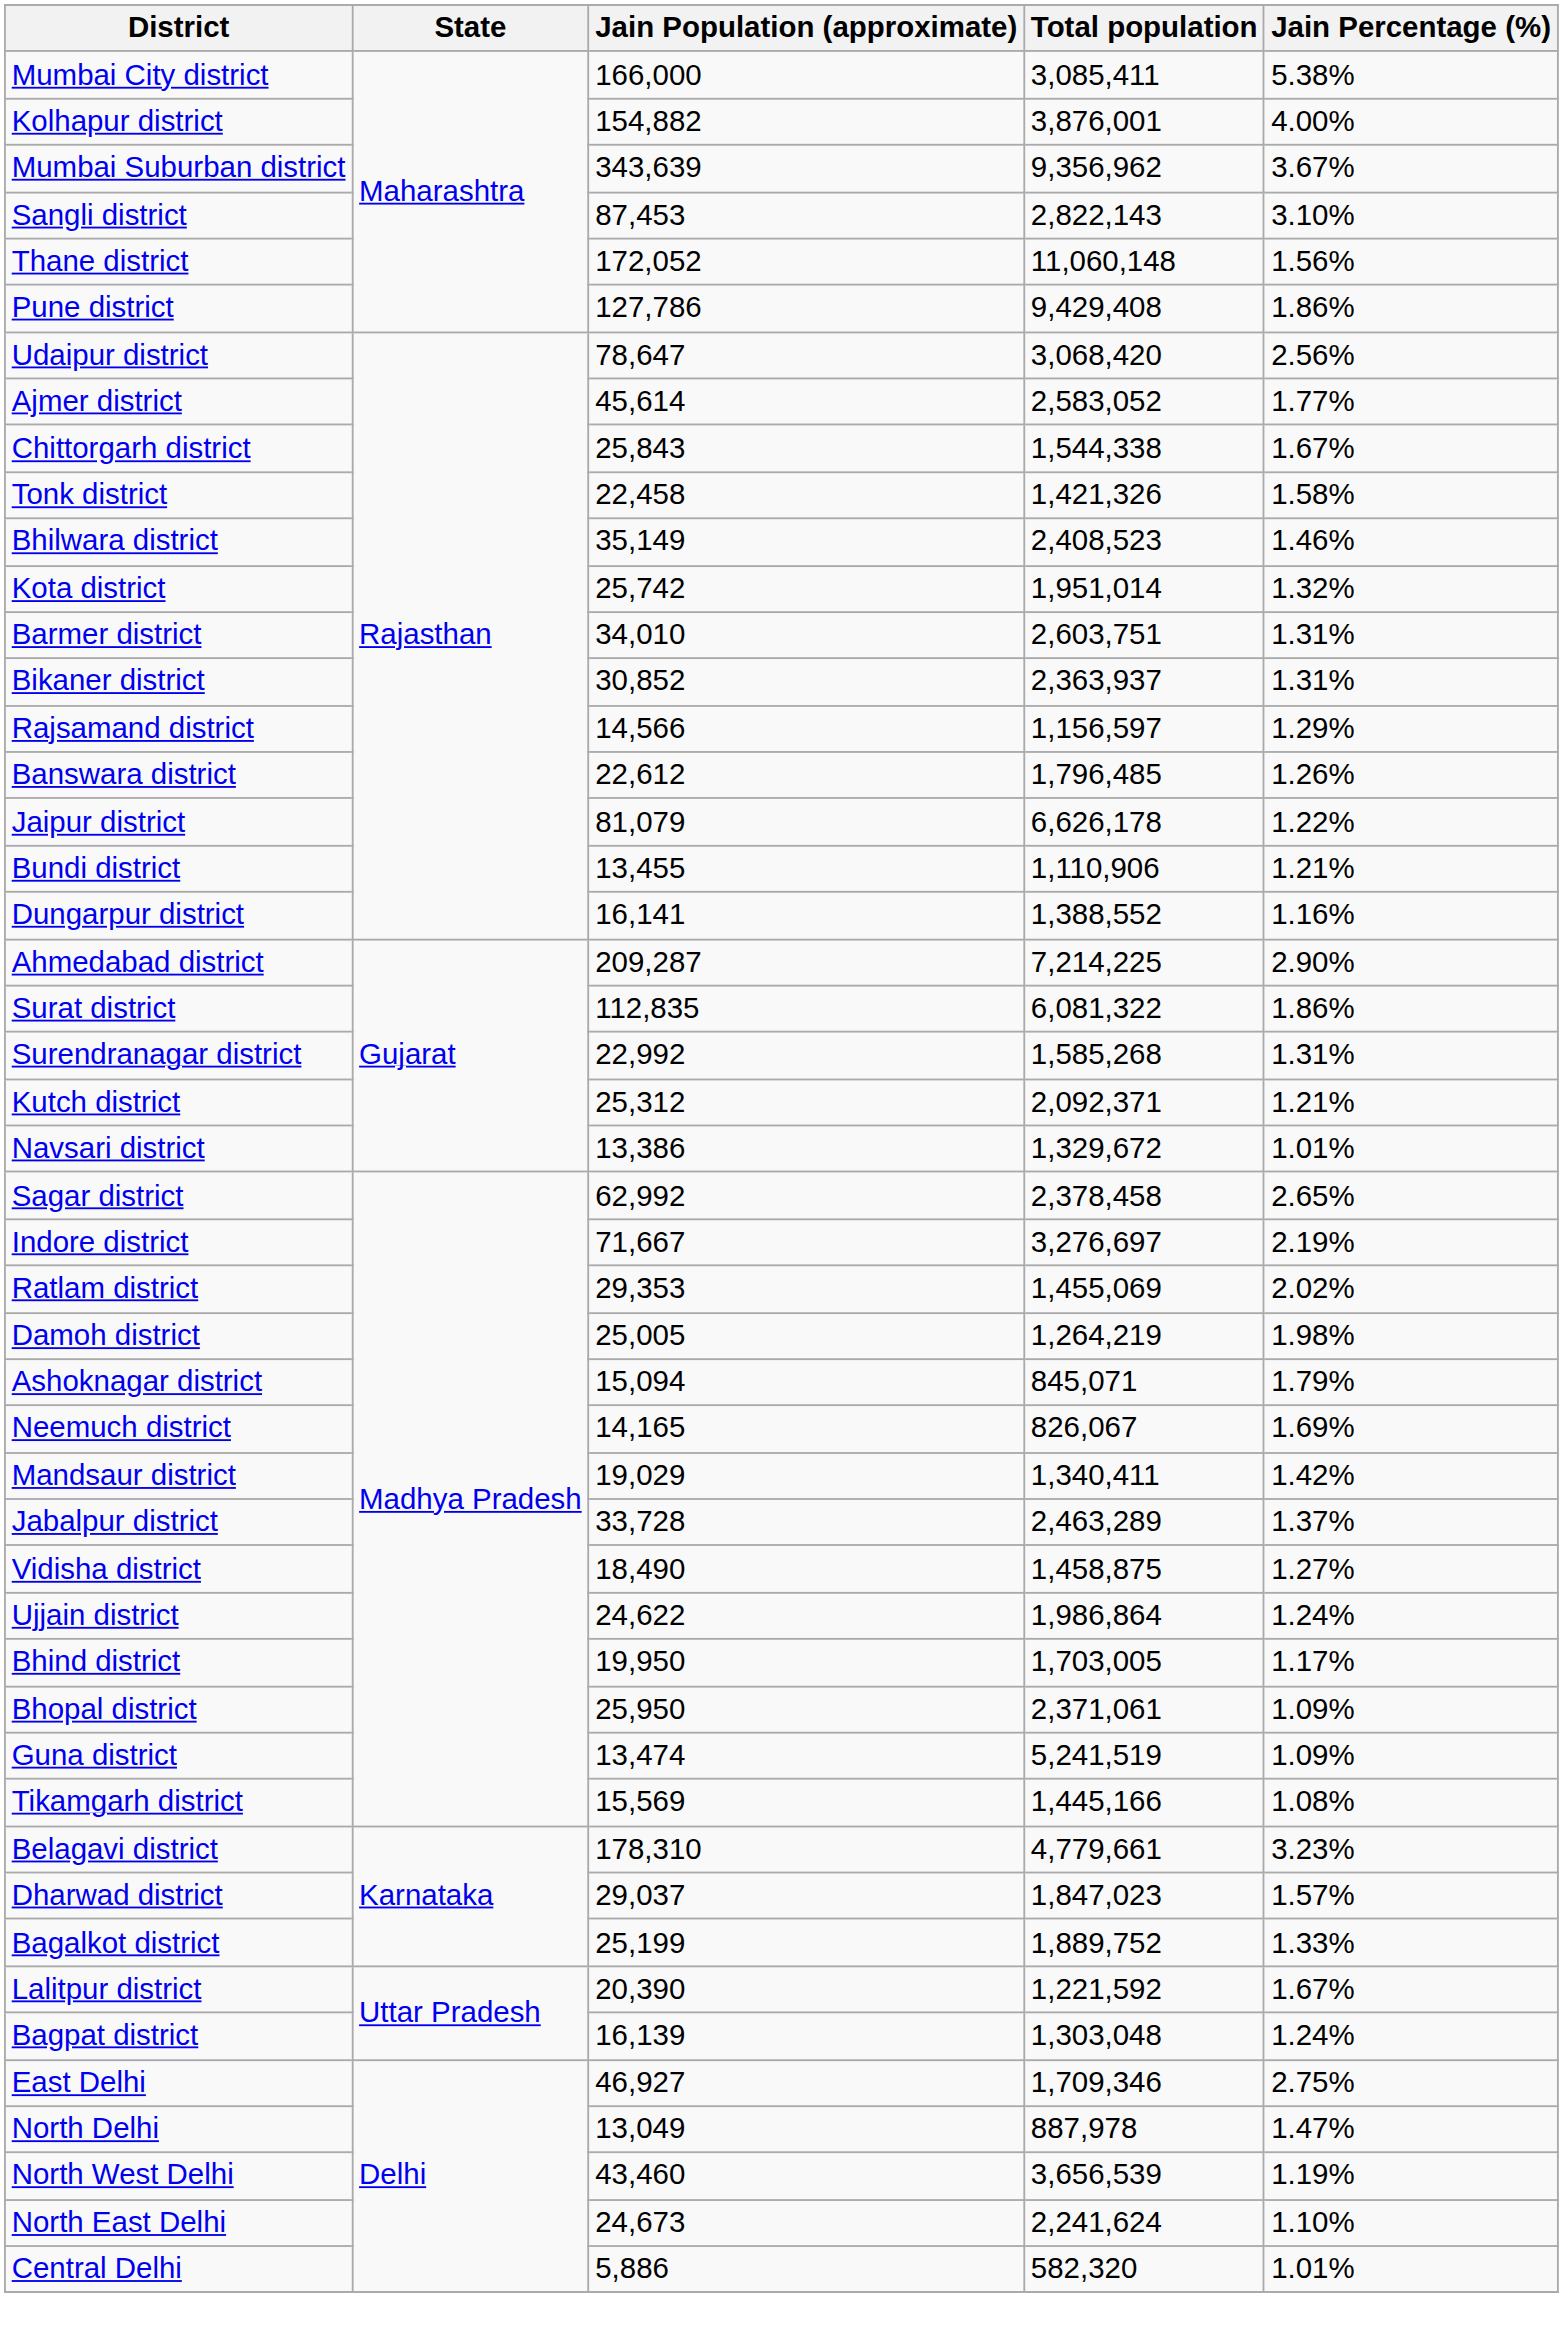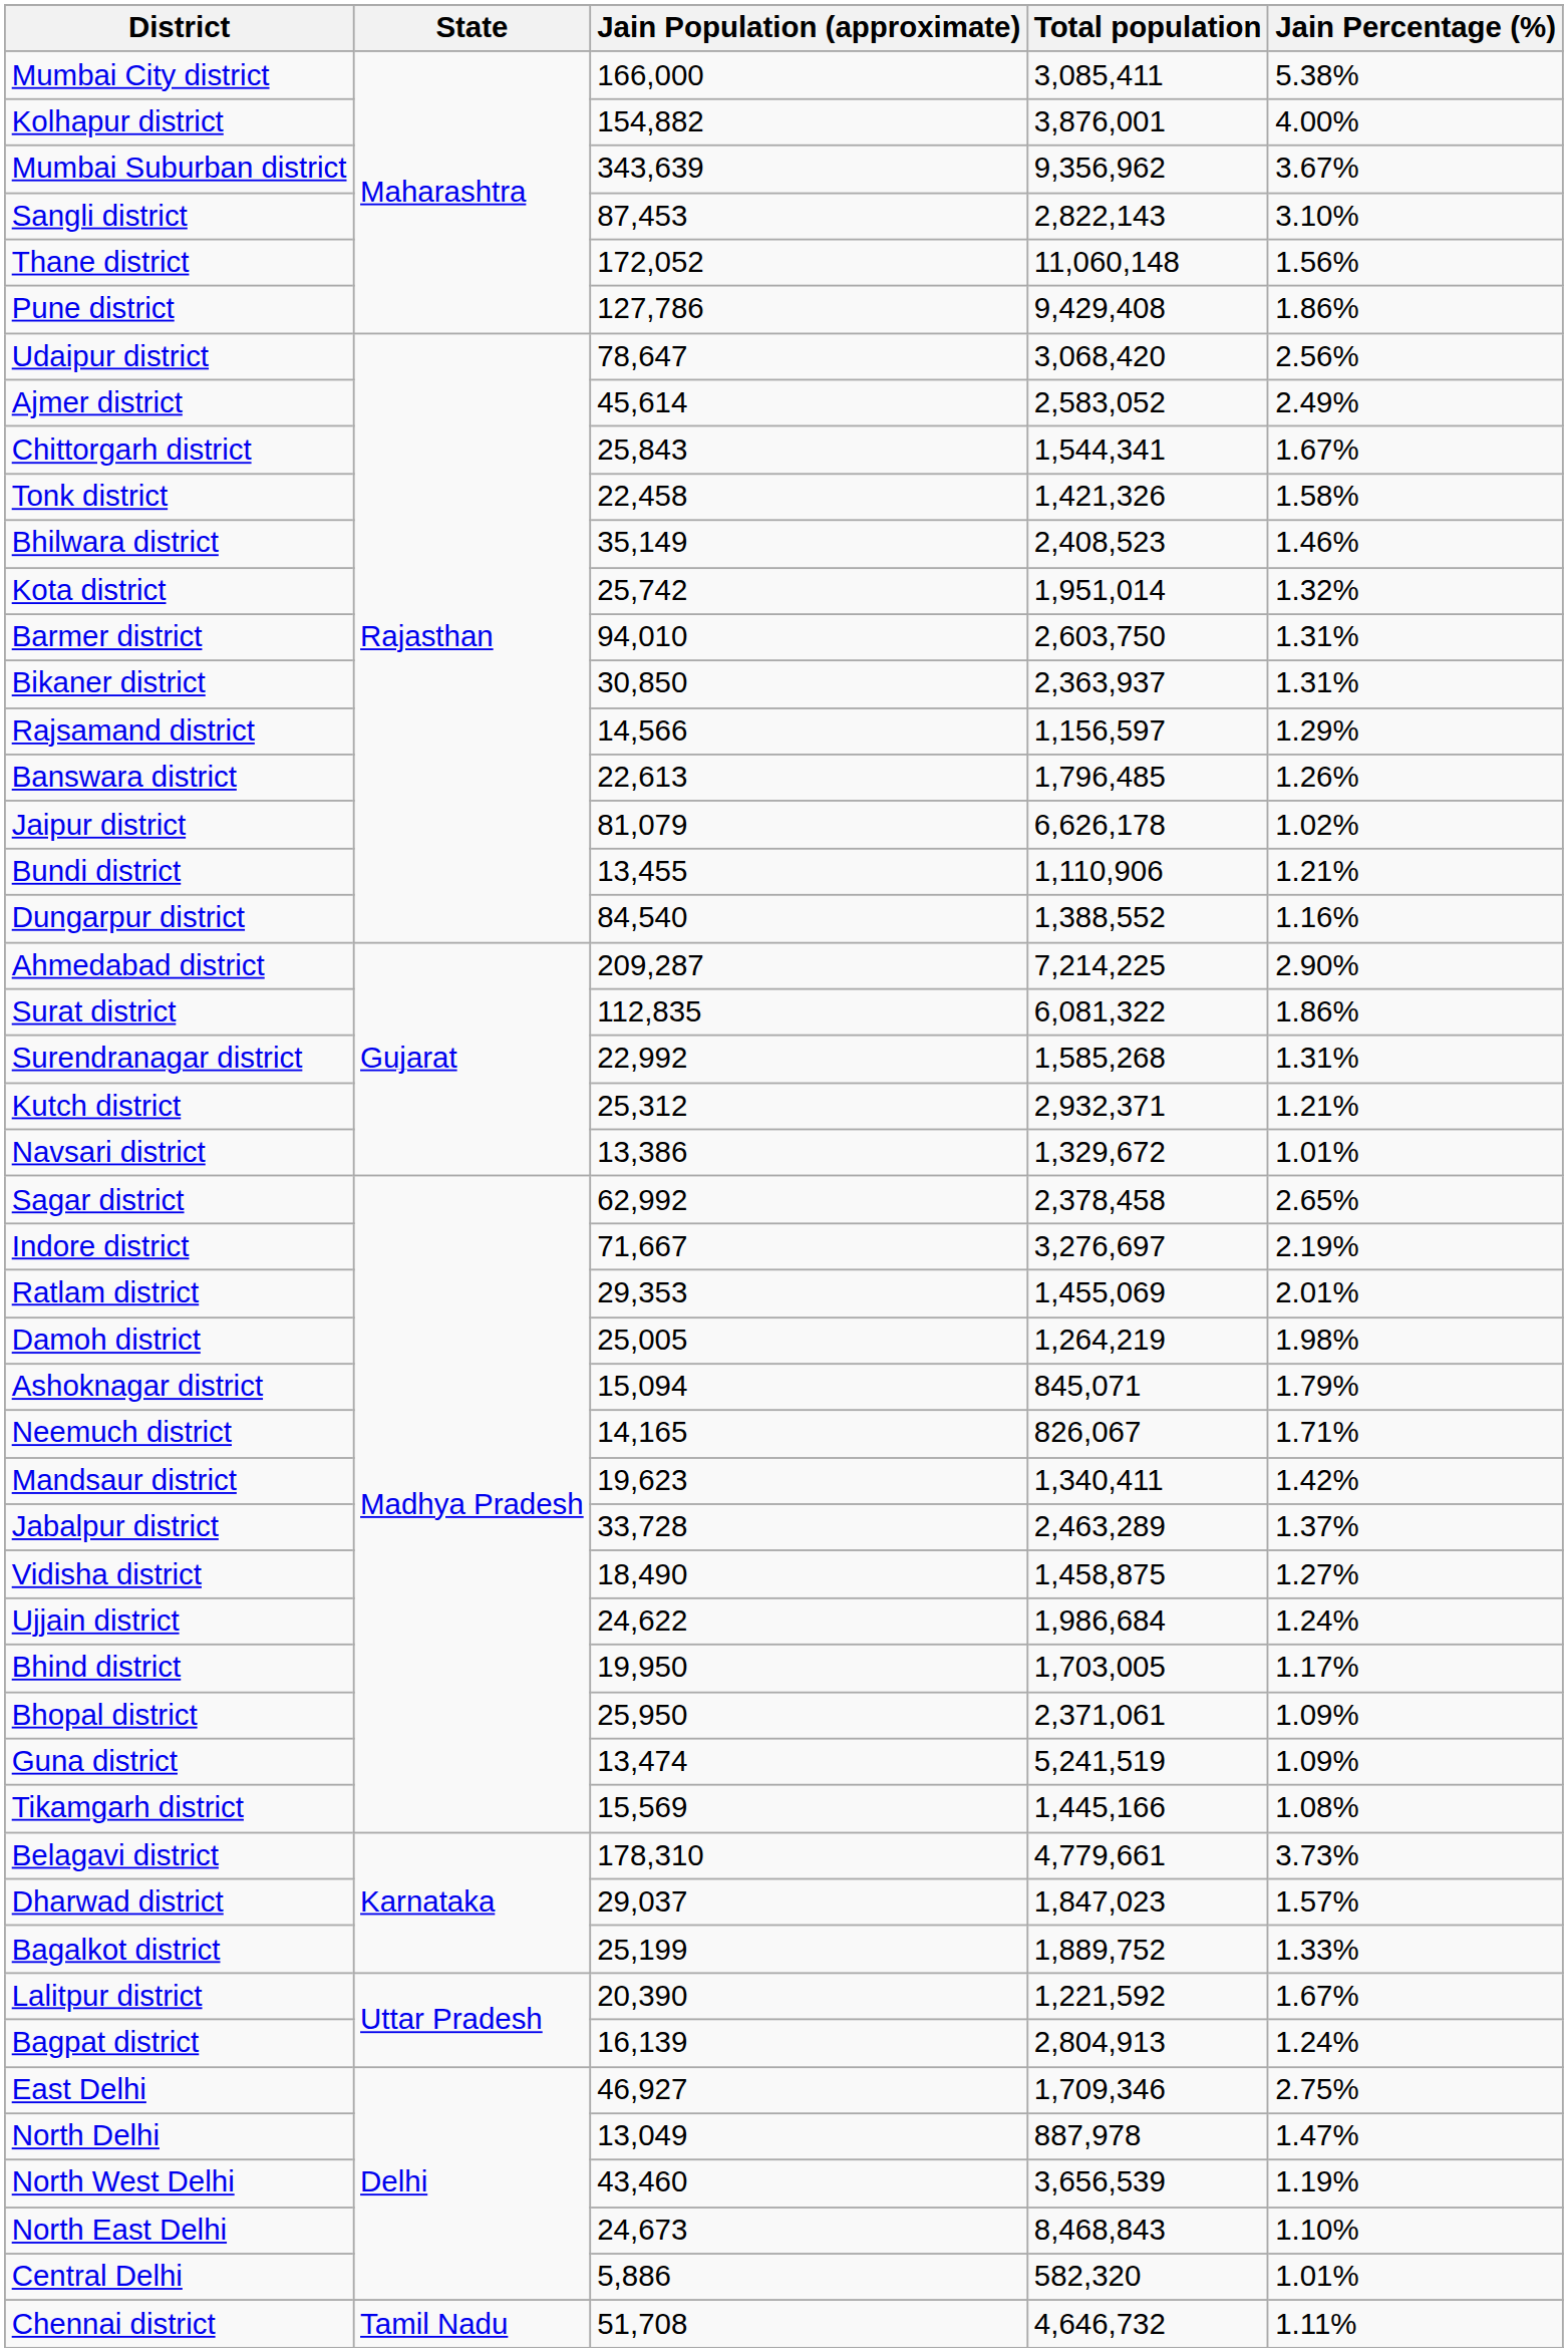 <table class="wikitable sortable" style="text-align:left">
 <tr>
 </tr>
 <tr>
 <th>District</th>
 <th>State</th>
 <th>Jain Population (approximate)</th>
 <th>Total population</th>
 <th>Jain Percentage (%)</th>
 </tr>
 <tr>
 <td><a href='#'>Mumbai City district</a></td>
 <td rowspan="6"><a href='#'>Maharashtra</a></td>
 <td>166,000</td>
 <td>3,085,411</td>
 <td>5.38%</td>
 </tr>
 <tr>
 <td><a href='#'>Kolhapur district</a></td>
 <td>154,882</td>
 <td>3,876,001</td>
 <td>4.00%</td>
 </tr>
 <tr>
 <td><a href='#'>Mumbai Suburban district</a></td>
 <td>343,639</td>
 <td>9,356,962</td>
 <td>3.67%</td>
 </tr>
 <tr>
 <td><a href='#'>Sangli district</a></td>
 <td>87,453</td>
 <td>2,822,143</td>
 <td>3.10%</td>
 </tr>
 <tr>
 <td><a href='#'>Thane district</a></td>
 <td>172,052</td>
 <td>11,060,148</td>
 <td>1.56%</td>
 </tr>
 <tr>
 <td><a href='#'>Pune district</a></td>
 <td>127,786</td>
 <td>9,429,408</td>
 <td>1.86%</td>
 </tr>
 <tr>
 <td><a href='#'>Udaipur district</a></td>
 <td rowspan="13"><a href='#'>Rajasthan</a></td>
 <td>78,647</td>
 <td>3,068,420</td>
 <td>2.56%</td>
 </tr>
 <tr>
 <td><a href='#'>Ajmer district</a></td>
 <td>45,614</td>
 <td>2,583,052</td>
-<td>1.77%</td>
+<td>2.49%</td>
 </tr>
 <tr>
 <td><a href='#'>Chittorgarh district</a></td>
 <td>25,843</td>
-<td>1,544,338</td>
+<td>1,544,341</td>
 <td>1.67%</td>
 </tr>
 <tr>
 <td><a href='#'>Tonk district</a></td>
 <td>22,458</td>
 <td>1,421,326</td>
 <td>1.58%</td>
 </tr>
 <tr>
 <td><a href='#'>Bhilwara district</a></td>
 <td>35,149</td>
 <td>2,408,523</td>
 <td>1.46%</td>
 </tr>
 <tr>
 <td><a href='#'>Kota district</a></td>
 <td>25,742</td>
 <td>1,951,014</td>
 <td>1.32%</td>
 </tr>
 <tr>
 <td><a href='#'>Barmer district</a></td>
-<td>34,010</td>
-<td>2,603,751</td>
+<td>94,010</td>
+<td>2,603,750</td>
 <td>1.31%</td>
 </tr>
 <tr>
 <td><a href='#'>Bikaner district</a></td>
-<td>30,852</td>
+<td>30,850</td>
 <td>2,363,937</td>
 <td>1.31%</td>
 </tr>
 <tr>
 <td><a href='#'>Rajsamand district</a></td>
 <td>14,566</td>
 <td>1,156,597</td>
 <td>1.29%</td>
 </tr>
 <tr>
 <td><a href='#'>Banswara district</a></td>
-<td>22,612</td>
+<td>22,613</td>
 <td>1,796,485</td>
 <td>1.26%</td>
 </tr>
 <tr>
 <td><a href='#'>Jaipur district</a></td>
 <td>81,079</td>
 <td>6,626,178</td>
-<td>1.22%</td>
+<td>1.02%</td>
 </tr>
 <tr>
 <td><a href='#'>Bundi district</a></td>
 <td>13,455</td>
 <td>1,110,906</td>
 <td>1.21%</td>
 </tr>
 <tr>
 <td><a href='#'>Dungarpur district</a></td>
-<td>16,141</td>
+<td>84,540</td>
 <td>1,388,552</td>
 <td>1.16%</td>
 </tr>
 <tr>
 <td><a href='#'>Ahmedabad district</a></td>
 <td rowspan="5"><a href='#'>Gujarat</a></td>
 <td>209,287</td>
 <td>7,214,225</td>
 <td>2.90%</td>
 </tr>
 <tr>
 <td><a href='#'>Surat district</a></td>
 <td>112,835</td>
 <td>6,081,322</td>
 <td>1.86%</td>
 </tr>
 <tr>
 <td><a href='#'>Surendranagar district</a></td>
 <td>22,992</td>
 <td>1,585,268</td>
 <td>1.31%</td>
 </tr>
 <tr>
 <td><a href='#'>Kutch district</a></td>
 <td>25,312</td>
-<td>2,092,371</td>
+<td>2,932,371</td>
 <td>1.21%</td>
 </tr>
 <tr>
 <td><a href='#'>Navsari district</a></td>
 <td>13,386</td>
 <td>1,329,672</td>
 <td>1.01%</td>
 </tr>
 <tr>
 <td><a href='#'>Sagar district</a></td>
 <td rowspan="14"><a href='#'>Madhya Pradesh</a></td>
 <td>62,992</td>
 <td>2,378,458</td>
 <td>2.65%</td>
 </tr>
 <tr>
 <td><a href='#'>Indore district</a></td>
 <td>71,667</td>
 <td>3,276,697</td>
 <td>2.19%</td>
 </tr>
 <tr>
 <td><a href='#'>Ratlam district</a></td>
 <td>29,353</td>
 <td>1,455,069</td>
-<td>2.02%</td>
+<td>2.01%</td>
 </tr>
 <tr>
 <td><a href='#'>Damoh district</a></td>
 <td>25,005</td>
 <td>1,264,219</td>
 <td>1.98%</td>
 </tr>
 <tr>
 <td><a href='#'>Ashoknagar district</a></td>
 <td>15,094</td>
 <td>845,071</td>
 <td>1.79%</td>
 </tr>
 <tr>
 <td><a href='#'>Neemuch district</a></td>
 <td>14,165</td>
 <td>826,067</td>
-<td>1.69%</td>
+<td>1.71%</td>
 </tr>
 <tr>
 <td><a href='#'>Mandsaur district</a></td>
-<td>19,029</td>
+<td>19,623</td>
 <td>1,340,411</td>
 <td>1.42%</td>
 </tr>
 <tr>
 <td><a href='#'>Jabalpur district</a></td>
 <td>33,728</td>
 <td>2,463,289</td>
 <td>1.37%</td>
 </tr>
 <tr>
 <td><a href='#'>Vidisha district</a></td>
 <td>18,490</td>
 <td>1,458,875</td>
 <td>1.27%</td>
 </tr>
 <tr>
 <td><a href='#'>Ujjain district</a></td>
 <td>24,622</td>
-<td>1,986,864</td>
+<td>1,986,684</td>
 <td>1.24%</td>
 </tr>
 <tr>
 <td><a href='#'>Bhind district</a></td>
 <td>19,950</td>
 <td>1,703,005</td>
 <td>1.17%</td>
 </tr>
 <tr>
 <td><a href='#'>Bhopal district</a></td>
 <td>25,950</td>
 <td>2,371,061</td>
 <td>1.09%</td>
 </tr>
 <tr>
 <td><a href='#'>Guna district</a></td>
 <td>13,474</td>
 <td>5,241,519</td>
 <td>1.09%</td>
 </tr>
 <tr>
 <td><a href='#'>Tikamgarh district</a></td>
 <td>15,569</td>
 <td>1,445,166</td>
 <td>1.08%</td>
 </tr>
 <tr>
 <td><a href='#'>Belagavi district</a></td>
 <td rowspan="3"><a href='#'>Karnataka</a></td>
 <td>178,310</td>
 <td>4,779,661</td>
-<td>3.23%</td>
+<td>3.73%</td>
 </tr>
 <tr>
 <td><a href='#'>Dharwad district</a></td>
 <td>29,037</td>
 <td>1,847,023</td>
 <td>1.57%</td>
 </tr>
 <tr>
 <td><a href='#'>Bagalkot district</a></td>
 <td>25,199</td>
 <td>1,889,752</td>
 <td>1.33%</td>
 </tr>
 <tr>
 <td><a href='#'>Lalitpur district</a></td>
 <td rowspan="2"><a href='#'>Uttar Pradesh</a></td>
 <td>20,390</td>
 <td>1,221,592</td>
 <td>1.67%</td>
 </tr>
 <tr>
 <td><a href='#'>Bagpat district</a></td>
 <td>16,139</td>
-<td>1,303,048</td>
+<td>2,804,913</td>
 <td>1.24%</td>
 </tr>
 <tr>
 <td><a href='#'>East Delhi</a></td>
 <td rowspan="5"><a href='#'>Delhi</a></td>
 <td>46,927</td>
 <td>1,709,346</td>
 <td>2.75%</td>
 </tr>
 <tr>
 <td><a href='#'>North Delhi</a></td>
 <td>13,049</td>
 <td>887,978</td>
 <td>1.47%</td>
 </tr>
 <tr>
 <td><a href='#'>North West Delhi</a></td>
 <td>43,460</td>
 <td>3,656,539</td>
 <td>1.19%</td>
 </tr>
 <tr>
 <td><a href='#'>North East Delhi</a></td>
 <td>24,673</td>
-<td>2,241,624</td>
+<td>8,468,843</td>
 <td>1.10%</td>
 </tr>
 <tr>
 <td><a href='#'>Central Delhi</a></td>
 <td>5,886</td>
 <td>582,320</td>
 <td>1.01%</td>
 </tr>
 <tr>
+<td><a href='#'>Chennai district</a></td>
+<td><a href='#'>Tamil Nadu</a></td>
+<td>51,708</td>
+<td>4,646,732</td>
+<td>1.11%</td>
+</tr>
+<tr>
 </tr>
 </table>
